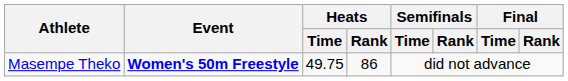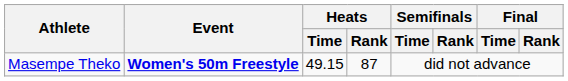 <table class=wikitable style="font-size:90%">
 <tr>
 <th rowspan="2">Athlete</th>
 <th rowspan="2">Event</th>
 <th colspan="2">Heats</th>
 <th colspan="2">Semifinals</th>
 <th colspan="2">Final</th>
 </tr>
 <tr>
 <th>Time</th>
 <th>Rank</th>
 <th>Time</th>
 <th>Rank</th>
 <th>Time</th>
 <th>Rank</th>
 </tr>
 <tr>
 <td rowspan="1"><a href='#'>Masempe Theko</a></td>
 <td><strong><a href='#'>Women's 50m Freestyle</a></strong></td>
-<td align=center>49.75</td>
-<td align=center>86</td>
+<td align=center>49.15</td>
+<td align=center>87</td>
 <td align=center colspan=4>did not advance</td>
 </tr>
 </table>
